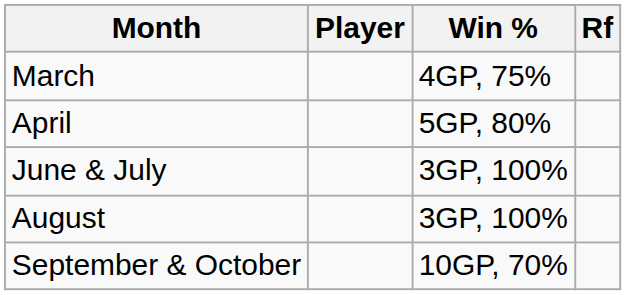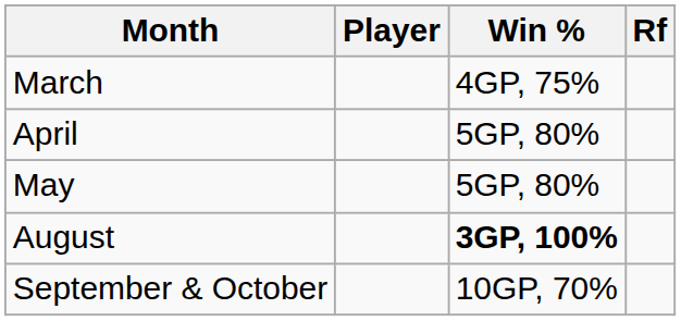 <table class="wikitable">
 <tr style="text-align:center;">
 <th>Month</th>
 <th>Player</th>
 <th>Win %</th>
 <th>Rf</th>
 </tr>
 <tr>
 <td>March</td>
 <td></td>
 <td>4GP, 75%</td>
 <td style="text-align:center;"></td>
 </tr>
 <tr>
 <td>April</td>
 <td></td>
 <td>5GP, 80%</td>
 <td style="text-align:center;"></td>
 </tr>
 <tr>
-<td>June & July</td>
+<td>May</td>
 <td></td>
-<td>3GP, 100%</td>
+<td>5GP, 80%</td>
 <td style="text-align:center;"></td>
 </tr>
 <tr>
 <td>August</td>
 <td></td>
-<td>3GP, 100%</td>
+<td><strong>3GP, 100%</strong></td>
 <td style="text-align:center;"></td>
 </tr>
 <tr>
 <td>September & October</td>
 <td></td>
 <td>10GP, 70%</td>
 <td style="text-align:center;"></td>
 </tr>
 </table>
